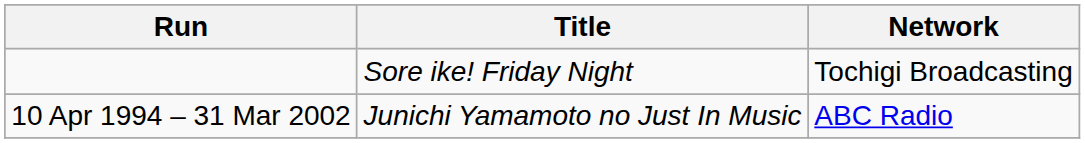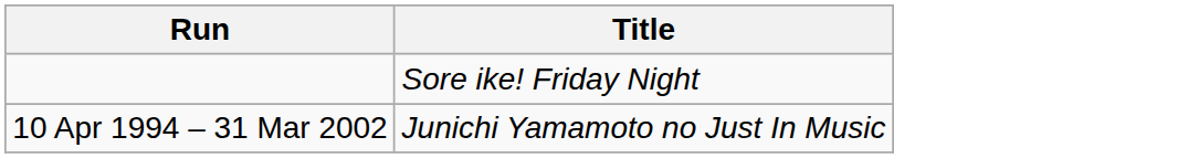 <table class="wikitable">
 <tr>
 <th>Run</th>
 <th>Title</th>
-<th>Network</th>
 </tr>
 <tr>
 <td></td>
 <td><em>Sore ike! Friday Night</em></td>
-<td>Tochigi Broadcasting</td>
 </tr>
 <tr>
 <td>10 Apr 1994 – 31 Mar 2002</td>
 <td><em>Junichi Yamamoto no Just In Music</em></td>
-<td><a href='#'>ABC Radio</a></td>
 </tr>
 </table>
